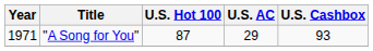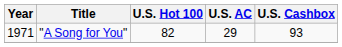 <table class="wikitable">
 <tr>
 <th>Year</th>
 <th>Title</th>
 <th>U.S. <a href='#'>Hot 100</a></th>
 <th>U.S. <a href='#'>AC</a></th>
 <th>U.S. <a href='#'>Cashbox</a></th>
 </tr>
 <tr>
 <td>1971</td>
 <td>"<a href='#'>A Song for You</a>"</td>
-<td align="center">87</td>
+<td align="center">82</td>
 <td align="center">29</td>
 <td align="center">93</td>
 </tr>
 <tr>
 </tr>
 </table>
